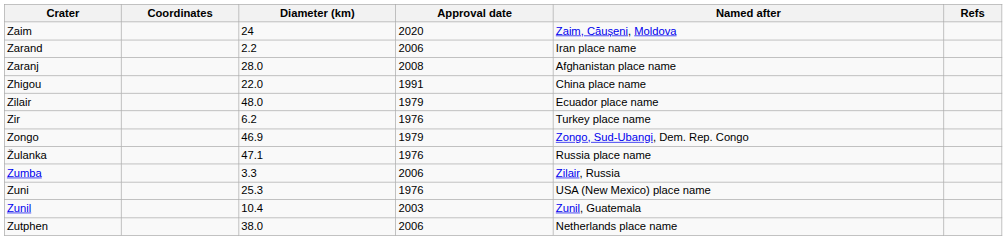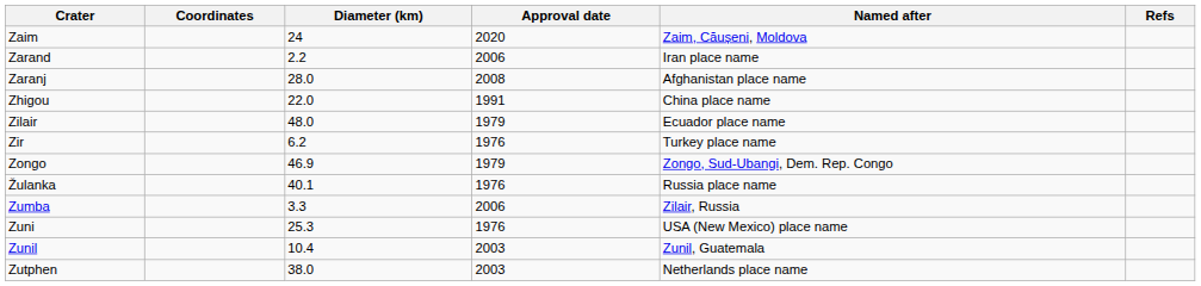 <table class="wikitable" style="min-width: 90%;">
 <tr>
 <th style="width:10em">Crater</th>
 <th style="width:10em">Coordinates</th>
 <th>Diameter (km)</th>
 <th>Approval date</th>
 <th>Named after</th>
 <th>Refs</th>
 </tr>
 <tr id="Zaim">
 <td>Zaim</td>
 <td></td>
 <td>24</td>
 <td>2020</td>
 <td><a href='#'>Zaim, Căușeni</a>, <a href='#'>Moldova</a></td>
 <td></td>
 </tr>
 <tr id="Zarand">
 <td>Zarand</td>
 <td></td>
 <td>2.2</td>
 <td>2006</td>
 <td>Iran place name</td>
 <td></td>
 </tr>
 <tr id="Zaranj">
 <td>Zaranj</td>
 <td></td>
 <td>28.0</td>
 <td>2008</td>
 <td>Afghanistan place name</td>
 <td></td>
 </tr>
 <tr id="Zhigou">
 <td>Zhigou</td>
 <td></td>
 <td>22.0</td>
 <td>1991</td>
 <td>China place name</td>
 <td></td>
 </tr>
 <tr id="Zilair">
 <td>Zilair</td>
 <td></td>
 <td>48.0</td>
 <td>1979</td>
 <td>Ecuador place name</td>
 <td></td>
 </tr>
 <tr id="Zir">
 <td>Zir</td>
 <td></td>
 <td>6.2</td>
 <td>1976</td>
 <td>Turkey place name</td>
 <td></td>
 </tr>
 <tr id="Zongo">
 <td>Zongo</td>
 <td></td>
 <td>46.9</td>
 <td>1979</td>
 <td><a href='#'>Zongo, Sud-Ubangi</a>, Dem. Rep. Congo</td>
 <td></td>
 </tr>
 <tr id="Zulanka">
 <td>Žulanka</td>
 <td></td>
-<td>47.1</td>
+<td>40.1</td>
 <td>1976</td>
 <td>Russia place name</td>
 <td></td>
 </tr>
 <tr id="Zumba">
 <td><a href='#'>Zumba</a></td>
 <td></td>
 <td>3.3</td>
 <td>2006</td>
 <td><a href='#'>Zilair</a>, Russia</td>
 <td></td>
 </tr>
 <tr id="Zuni">
 <td>Zuni</td>
 <td></td>
 <td>25.3</td>
 <td>1976</td>
 <td>USA (New Mexico) place name</td>
 <td></td>
 </tr>
 <tr id="Zunil">
 <td><a href='#'>Zunil</a></td>
 <td></td>
 <td>10.4</td>
 <td>2003</td>
 <td><a href='#'>Zunil</a>, Guatemala</td>
 <td></td>
 </tr>
 <tr id="Zutphen">
 <td>Zutphen</td>
 <td></td>
 <td>38.0</td>
-<td>2006</td>
+<td>2003</td>
 <td>Netherlands place name</td>
 <td></td>
 </tr>
 </table>
